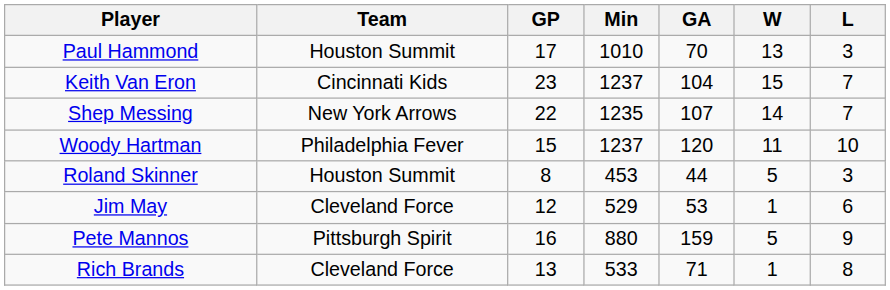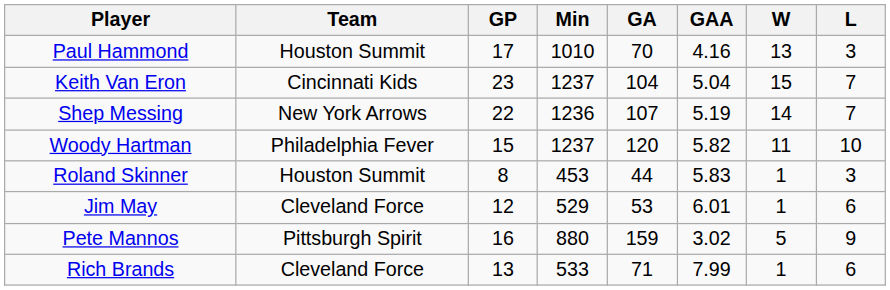 <table class="wikitable">
 <tr>
 <th bgcolor="#DDDDFF" width="20%">Player</th>
 <th bgcolor="#DDDDFF" width="20%">Team</th>
 <th bgcolor="#DDDDFF" width="6%">GP</th>
 <th bgcolor="#DDDDFF" width="6%">Min</th>
 <th bgcolor="#DDDDFF" width="6%">GA</th>
+<th bgcolor="#DDDDFF" width="6%">GAA</th>
 <th bgcolor="#DDDDFF" width="6%">W</th>
 <th bgcolor="#DDDDFF" width="6%">L</th>
 </tr>
 <tr align=center>
 <td><a href='#'>Paul Hammond</a></td>
 <td>Houston Summit</td>
 <td>17</td>
 <td>1010</td>
 <td>70</td>
+<td>4.16</td>
 <td>13</td>
 <td>3</td>
 </tr>
 <tr align=center>
 <td><a href='#'>Keith Van Eron</a></td>
 <td>Cincinnati Kids</td>
 <td>23</td>
 <td>1237</td>
 <td>104</td>
+<td>5.04</td>
 <td>15</td>
 <td>7</td>
 </tr>
 <tr align=center>
 <td><a href='#'>Shep Messing</a></td>
 <td>New York Arrows</td>
 <td>22</td>
-<td>1235</td>
+<td>1236</td>
 <td>107</td>
+<td>5.19</td>
 <td>14</td>
 <td>7</td>
 </tr>
 <tr align=center>
 <td><a href='#'>Woody Hartman</a></td>
 <td>Philadelphia Fever</td>
 <td>15</td>
 <td>1237</td>
 <td>120</td>
+<td>5.82</td>
 <td>11</td>
 <td>10</td>
 </tr>
 <tr align=center>
 <td><a href='#'>Roland Skinner</a></td>
 <td>Houston Summit</td>
 <td>8</td>
 <td>453</td>
 <td>44</td>
-<td>5</td>
+<td>5.83</td>
+<td>1</td>
 <td>3</td>
 </tr>
 <tr align=center>
 <td><a href='#'>Jim May</a></td>
 <td>Cleveland Force</td>
 <td>12</td>
 <td>529</td>
 <td>53</td>
+<td>6.01</td>
 <td>1</td>
 <td>6</td>
 </tr>
 <tr align=center>
 <td><a href='#'>Pete Mannos</a></td>
 <td>Pittsburgh Spirit</td>
 <td>16</td>
 <td>880</td>
 <td>159</td>
+<td>3.02</td>
 <td>5</td>
 <td>9</td>
 </tr>
 <tr align=center>
 <td><a href='#'>Rich Brands</a></td>
 <td>Cleveland Force</td>
 <td>13</td>
 <td>533</td>
 <td>71</td>
+<td>7.99</td>
 <td>1</td>
-<td>8</td>
+<td>6</td>
 </tr>
 </table>
